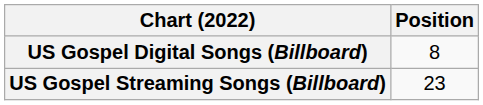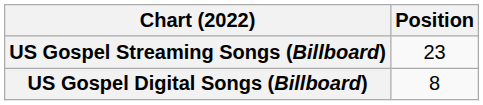 <table class="wikitable plainrowheaders sortable">
 <tr>
 <th>Chart (2022)</th>
 <th>Position</th>
 </tr>
 <tr>
+<th scope="row">US Gospel Streaming Songs (<em>Billboard</em>)</th>
+<td style="text-align:center;">23</td>
+</tr>
+<tr>
 <th scope="row">US Gospel Digital Songs (<em>Billboard</em>)</th>
 <td style="text-align:center;">8</td>
 </tr>
-<tr>
-<th scope="row">US Gospel Streaming Songs (<em>Billboard</em>)</th>
-<td style="text-align:center;">23</td>
-</tr>
 </table>
